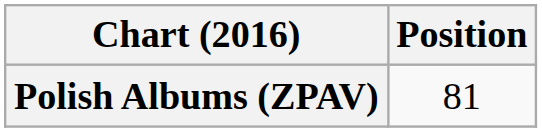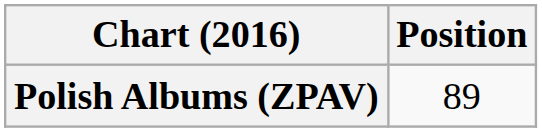 <table class="wikitable plainrowheaders" style="text-align:center">
 <tr>
 <th scope="col">Chart (2016)</th>
 <th scope="col">Position</th>
 </tr>
 <tr>
 <th scope="row">Polish Albums (ZPAV)</th>
-<td>81</td>
+<td>89</td>
 </tr>
 </table>
